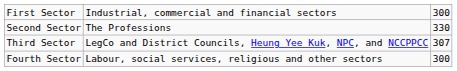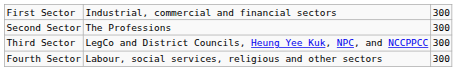 <table class="wikitable">
 <tr>
 <td>First Sector</td>
 <td>Industrial, commercial and financial sectors</td>
 <td>300</td>
 </tr>
 <tr>
 <td>Second Sector</td>
 <td>The Professions</td>
-<td>330</td>
+<td>300</td>
 </tr>
 <tr>
 <td>Third Sector</td>
 <td>LegCo and District Councils, <a href='#'>Heung Yee Kuk</a>, <a href='#'>NPC</a>, and <a href='#'>NCCPPCC</a></td>
-<td>307</td>
+<td>300</td>
 </tr>
 <tr>
 <td>Fourth Sector</td>
 <td>Labour, social services, religious and other sectors</td>
 <td>300</td>
 </tr>
 </table>
